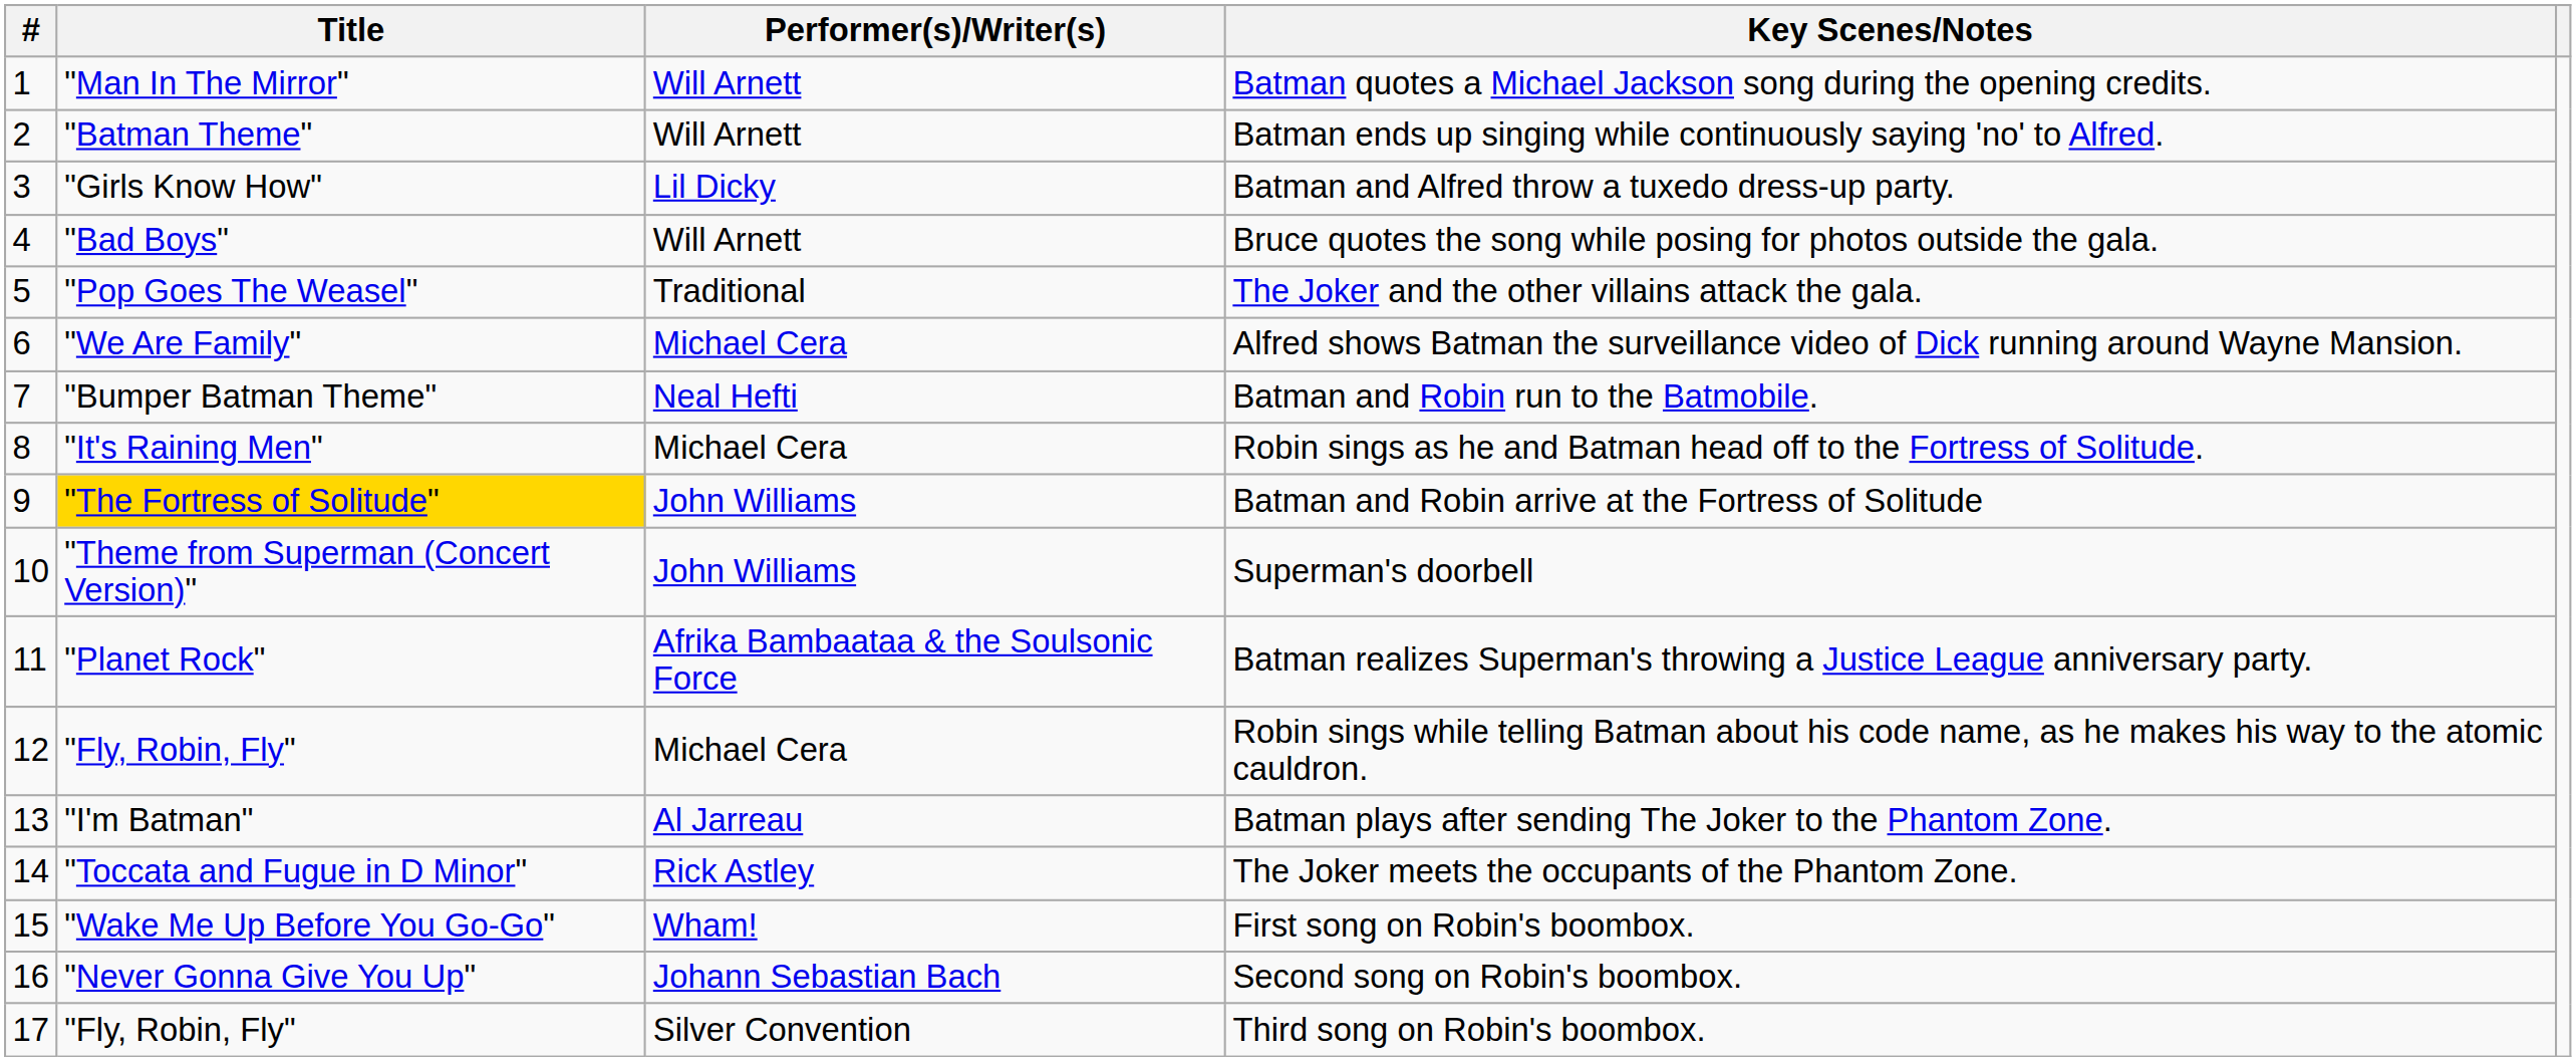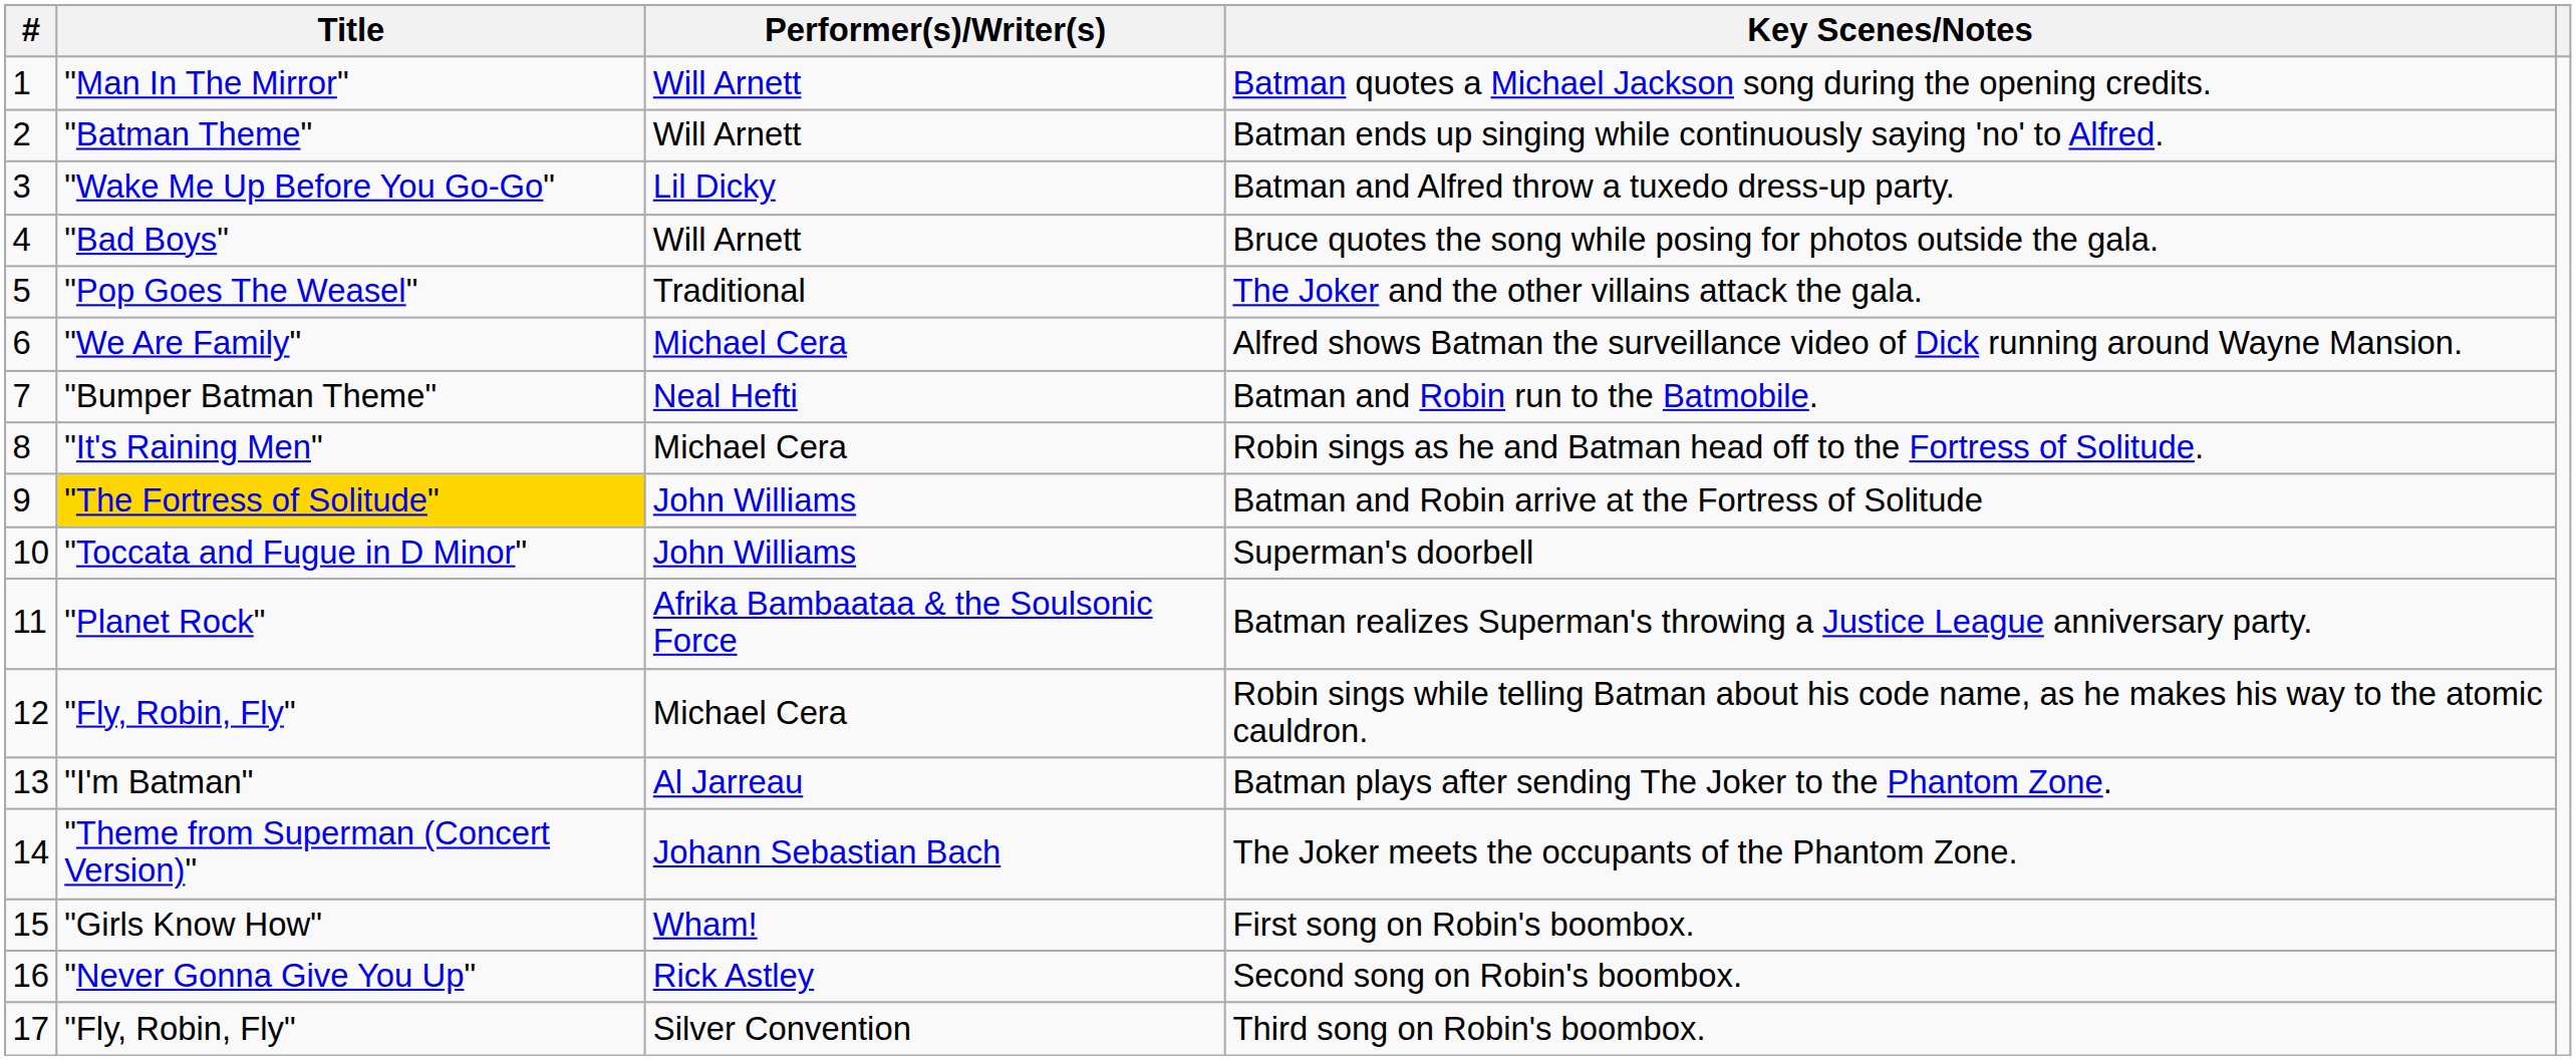 <table class="wikitable">
 <tr>
 <th>#</th>
 <th>Title</th>
 <th>Performer(s)/Writer(s)</th>
 <th>Key Scenes/Notes</th>
 <th></th>
 </tr>
 <tr>
 <td>1</td>
 <td>"<a href='#'>Man In The Mirror</a>"</td>
 <td><a href='#'>Will Arnett</a></td>
 <td><a href='#'>Batman</a> quotes a <a href='#'>Michael Jackson</a> song during the opening credits.</td>
 <td rowspan="17"></td>
 </tr>
 <tr>
 <td>2</td>
 <td>"<a href='#'>Batman Theme</a>"</td>
 <td>Will Arnett</td>
 <td>Batman ends up singing while continuously saying 'no' to <a href='#'>Alfred</a>.</td>
 </tr>
 <tr>
 <td>3</td>
-<td>"Girls Know How"</td>
+<td>"<a href='#'>Wake Me Up Before You Go-Go</a>"</td>
 <td><a href='#'>Lil Dicky</a></td>
 <td>Batman and Alfred throw a tuxedo dress-up party.</td>
 </tr>
 <tr>
 <td>4</td>
 <td>"<a href='#'>Bad Boys</a>"</td>
 <td>Will Arnett</td>
 <td>Bruce quotes the song while posing for photos outside the gala.</td>
 </tr>
 <tr>
 <td>5</td>
 <td>"<a href='#'>Pop Goes The Weasel</a>"</td>
 <td>Traditional</td>
 <td><a href='#'>The Joker</a> and the other villains attack the gala.</td>
 </tr>
 <tr>
 <td>6</td>
 <td>"<a href='#'>We Are Family</a>"</td>
 <td><a href='#'>Michael Cera</a></td>
 <td>Alfred shows Batman the surveillance video of <a href='#'>Dick</a> running around Wayne Mansion.</td>
 </tr>
 <tr>
 <td>7</td>
 <td>"Bumper Batman Theme"</td>
 <td><a href='#'>Neal Hefti</a></td>
 <td>Batman and <a href='#'>Robin</a> run to the <a href='#'>Batmobile</a>.</td>
 </tr>
 <tr>
 <td>8</td>
 <td>"<a href='#'>It's Raining Men</a>"</td>
 <td>Michael Cera</td>
 <td>Robin sings as he and Batman head off to the <a href='#'>Fortress of Solitude</a>.</td>
 </tr>
 <tr>
 <td>9</td>
 <td style="background: gold;">"<a href='#'>The Fortress of Solitude</a>"</td>
 <td><a href='#'>John Williams</a></td>
 <td>Batman and Robin arrive at the Fortress of Solitude</td>
 </tr>
 <tr>
 <td>10</td>
-<td>"<a href='#'>Theme from Superman (Concert Version)</a>"</td>
+<td>"<a href='#'>Toccata and Fugue in D Minor</a>"</td>
 <td><a href='#'>John Williams</a></td>
 <td>Superman's doorbell</td>
 </tr>
 <tr>
 <td>11</td>
 <td>"<a href='#'>Planet Rock</a>"</td>
 <td><a href='#'>Afrika Bambaataa & the Soulsonic Force</a></td>
 <td>Batman realizes Superman's throwing a <a href='#'>Justice League</a> anniversary party.</td>
 </tr>
 <tr>
 <td>12</td>
 <td>"<a href='#'>Fly, Robin, Fly</a>"</td>
 <td>Michael Cera</td>
 <td>Robin sings while telling Batman about his code name, as he makes his way to the atomic cauldron.</td>
 </tr>
 <tr>
 <td>13</td>
 <td>"I'm Batman"</td>
 <td><a href='#'>Al Jarreau</a></td>
 <td>Batman plays after sending The Joker to the <a href='#'>Phantom Zone</a>.</td>
 </tr>
 <tr>
 <td>14</td>
-<td>"<a href='#'>Toccata and Fugue in D Minor</a>"</td>
-<td><a href='#'>Rick Astley</a></td>
+<td>"<a href='#'>Theme from Superman (Concert Version)</a>"</td>
+<td><a href='#'>Johann Sebastian Bach</a></td>
 <td>The Joker meets the occupants of the Phantom Zone.</td>
 </tr>
 <tr>
 <td>15</td>
-<td>"<a href='#'>Wake Me Up Before You Go-Go</a>"</td>
+<td>"Girls Know How"</td>
 <td><a href='#'>Wham!</a></td>
 <td>First song on Robin's boombox.</td>
 </tr>
 <tr>
 <td>16</td>
 <td>"<a href='#'>Never Gonna Give You Up</a>"</td>
-<td><a href='#'>Johann Sebastian Bach</a></td>
+<td><a href='#'>Rick Astley</a></td>
 <td>Second song on Robin's boombox.</td>
 </tr>
 <tr>
 <td>17</td>
 <td>"Fly, Robin, Fly"</td>
 <td>Silver Convention</td>
 <td>Third song on Robin's boombox.</td>
 </tr>
 </table>
